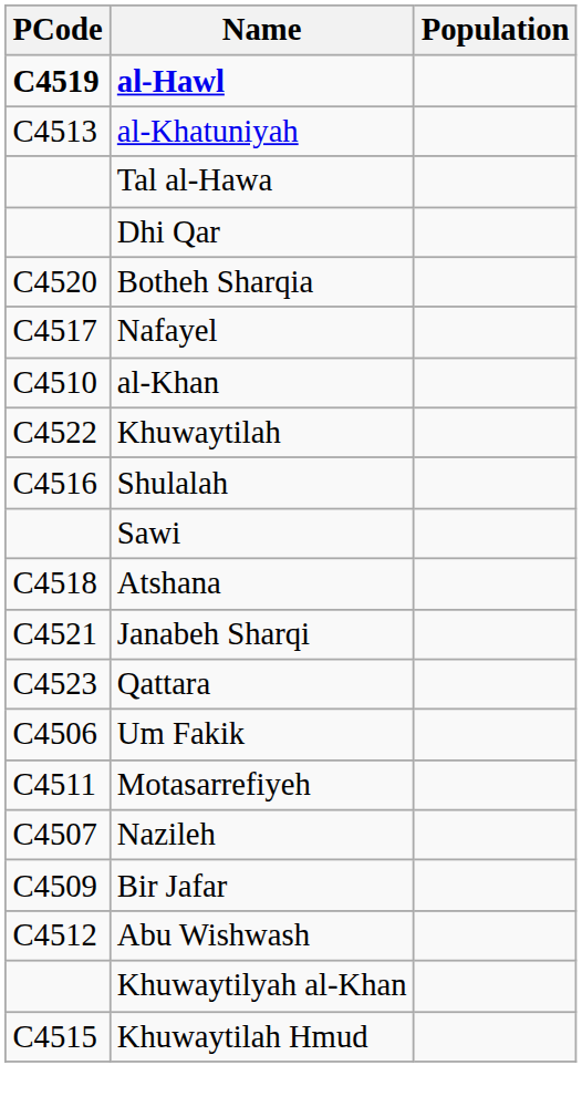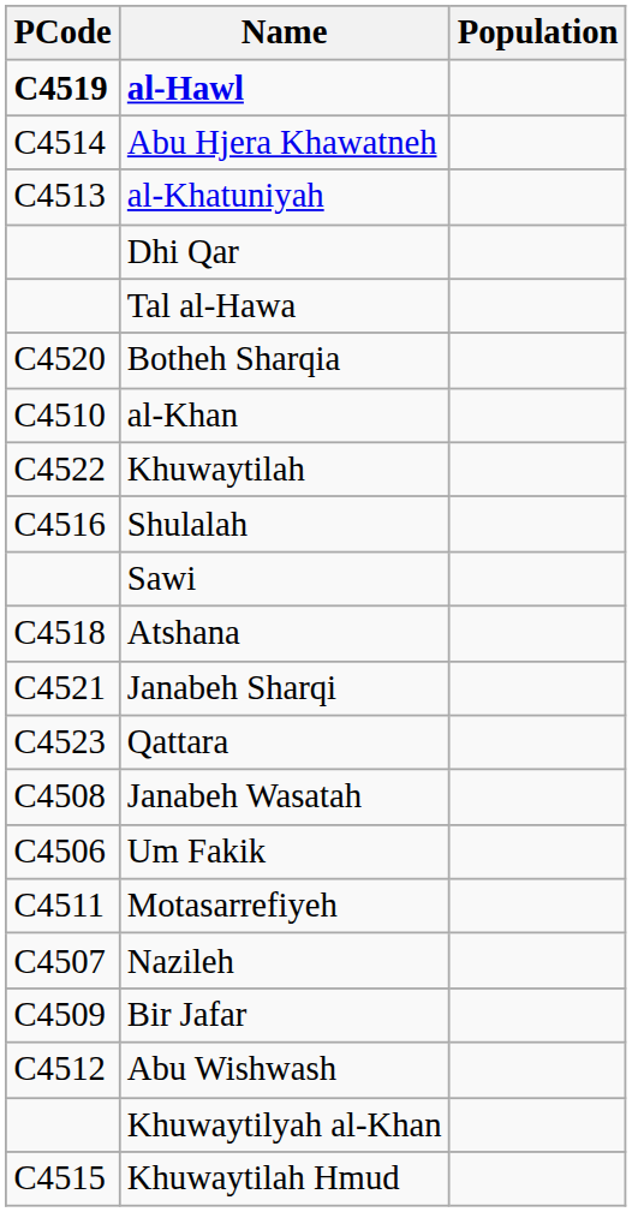 <table class="wikitable sortable">
 <tr>
 <th>PCode</th>
 <th>Name</th>
 <th>Population</th>
 </tr>
 <tr>
 <td><strong>C4519</strong></td>
 <td><strong><a href='#'>al-Hawl</a></strong></td>
 <td align=right><strong></strong></td>
 </tr>
 <tr>
+<td>C4514</td>
+<td><a href='#'>Abu Hjera Khawatneh</a></td>
+<td align=right></td>
+</tr>
+<tr>
 <td>C4513</td>
 <td><a href='#'>al-Khatuniyah</a></td>
+<td align=right></td>
+</tr>
+<tr>
+<td></td>
+<td>Dhi Qar</td>
 <td align=right></td>
 </tr>
 <tr>
 <td></td>
 <td>Tal al-Hawa</td>
 <td align=right></td>
 </tr>
 <tr>
-<td></td>
-<td>Dhi Qar</td>
-<td align=right></td>
-</tr>
-<tr>
 <td>C4520</td>
 <td>Botheh Sharqia</td>
-<td align=right></td>
-</tr>
-<tr>
-<td>C4517</td>
-<td>Nafayel</td>
 <td align=right></td>
 </tr>
 <tr>
 <td>C4510</td>
 <td>al-Khan</td>
 <td align=right></td>
 </tr>
 <tr>
 <td>C4522</td>
 <td>Khuwaytilah</td>
 <td align=right></td>
 </tr>
 <tr>
 <td>C4516</td>
 <td>Shulalah</td>
 <td align=right></td>
 </tr>
 <tr>
 <td></td>
 <td>Sawi</td>
 <td align=right></td>
 </tr>
 <tr>
 <td>C4518</td>
 <td>Atshana</td>
 <td align=right></td>
 </tr>
 <tr>
 <td>C4521</td>
 <td>Janabeh Sharqi</td>
 <td align=right></td>
 </tr>
 <tr>
 <td>C4523</td>
 <td>Qattara</td>
 <td align=right></td>
 </tr>
 <tr>
+<td>C4508</td>
+<td>Janabeh Wasatah</td>
+<td align=right></td>
+</tr>
+<tr>
 <td>C4506</td>
 <td>Um Fakik</td>
 <td align=right></td>
 </tr>
 <tr>
 <td>C4511</td>
 <td>Motasarrefiyeh</td>
 <td align=right></td>
 </tr>
 <tr>
 <td>C4507</td>
 <td>Nazileh</td>
 <td align=right></td>
 </tr>
 <tr>
 <td>C4509</td>
 <td>Bir Jafar</td>
 <td align=right></td>
 </tr>
 <tr>
 <td>C4512</td>
 <td>Abu Wishwash</td>
 <td align=right></td>
 </tr>
 <tr>
 <td></td>
 <td>Khuwaytilyah al-Khan</td>
 <td align=right></td>
 </tr>
 <tr>
 <td>C4515</td>
 <td>Khuwaytilah Hmud</td>
 <td align=right></td>
 </tr>
 </table>
